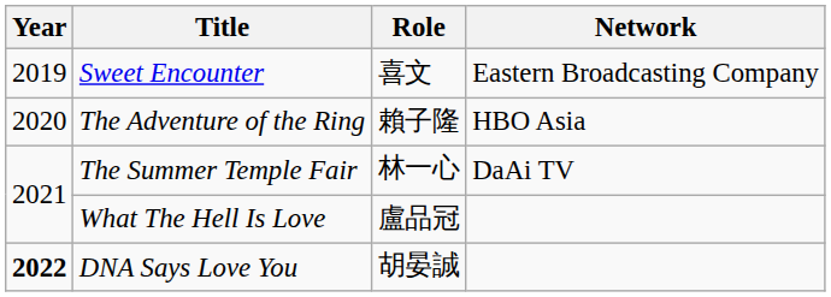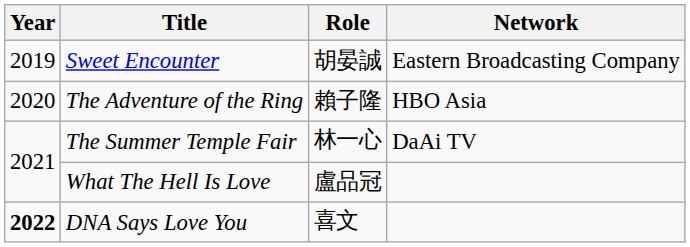 <table class="wikitable">
 <tr>
 <th>Year</th>
 <th>Title</th>
 <th>Role</th>
 <th>Network</th>
 </tr>
 <tr>
 <td>2019</td>
 <td><em><a href='#'>Sweet Encounter</a></em></td>
-<td>喜文</td>
+<td>胡晏誠</td>
 <td>Eastern Broadcasting Company</td>
 </tr>
 <tr>
 <td>2020</td>
 <td><em>The Adventure of the Ring</em></td>
 <td>賴子隆</td>
 <td>HBO Asia</td>
 </tr>
 <tr>
 <td rowspan="2">2021</td>
 <td><em>The Summer Temple Fair</em></td>
 <td>林一心</td>
 <td>DaAi TV</td>
 </tr>
 <tr>
 <td><em>What The Hell Is Love</em></td>
 <td>盧品冠</td>
 <td></td>
 </tr>
 <tr>
 <td><strong>2022</strong></td>
 <td><em>DNA Says Love You</em></td>
-<td>胡晏誠</td>
+<td>喜文</td>
 <td></td>
 </tr>
 </table>
